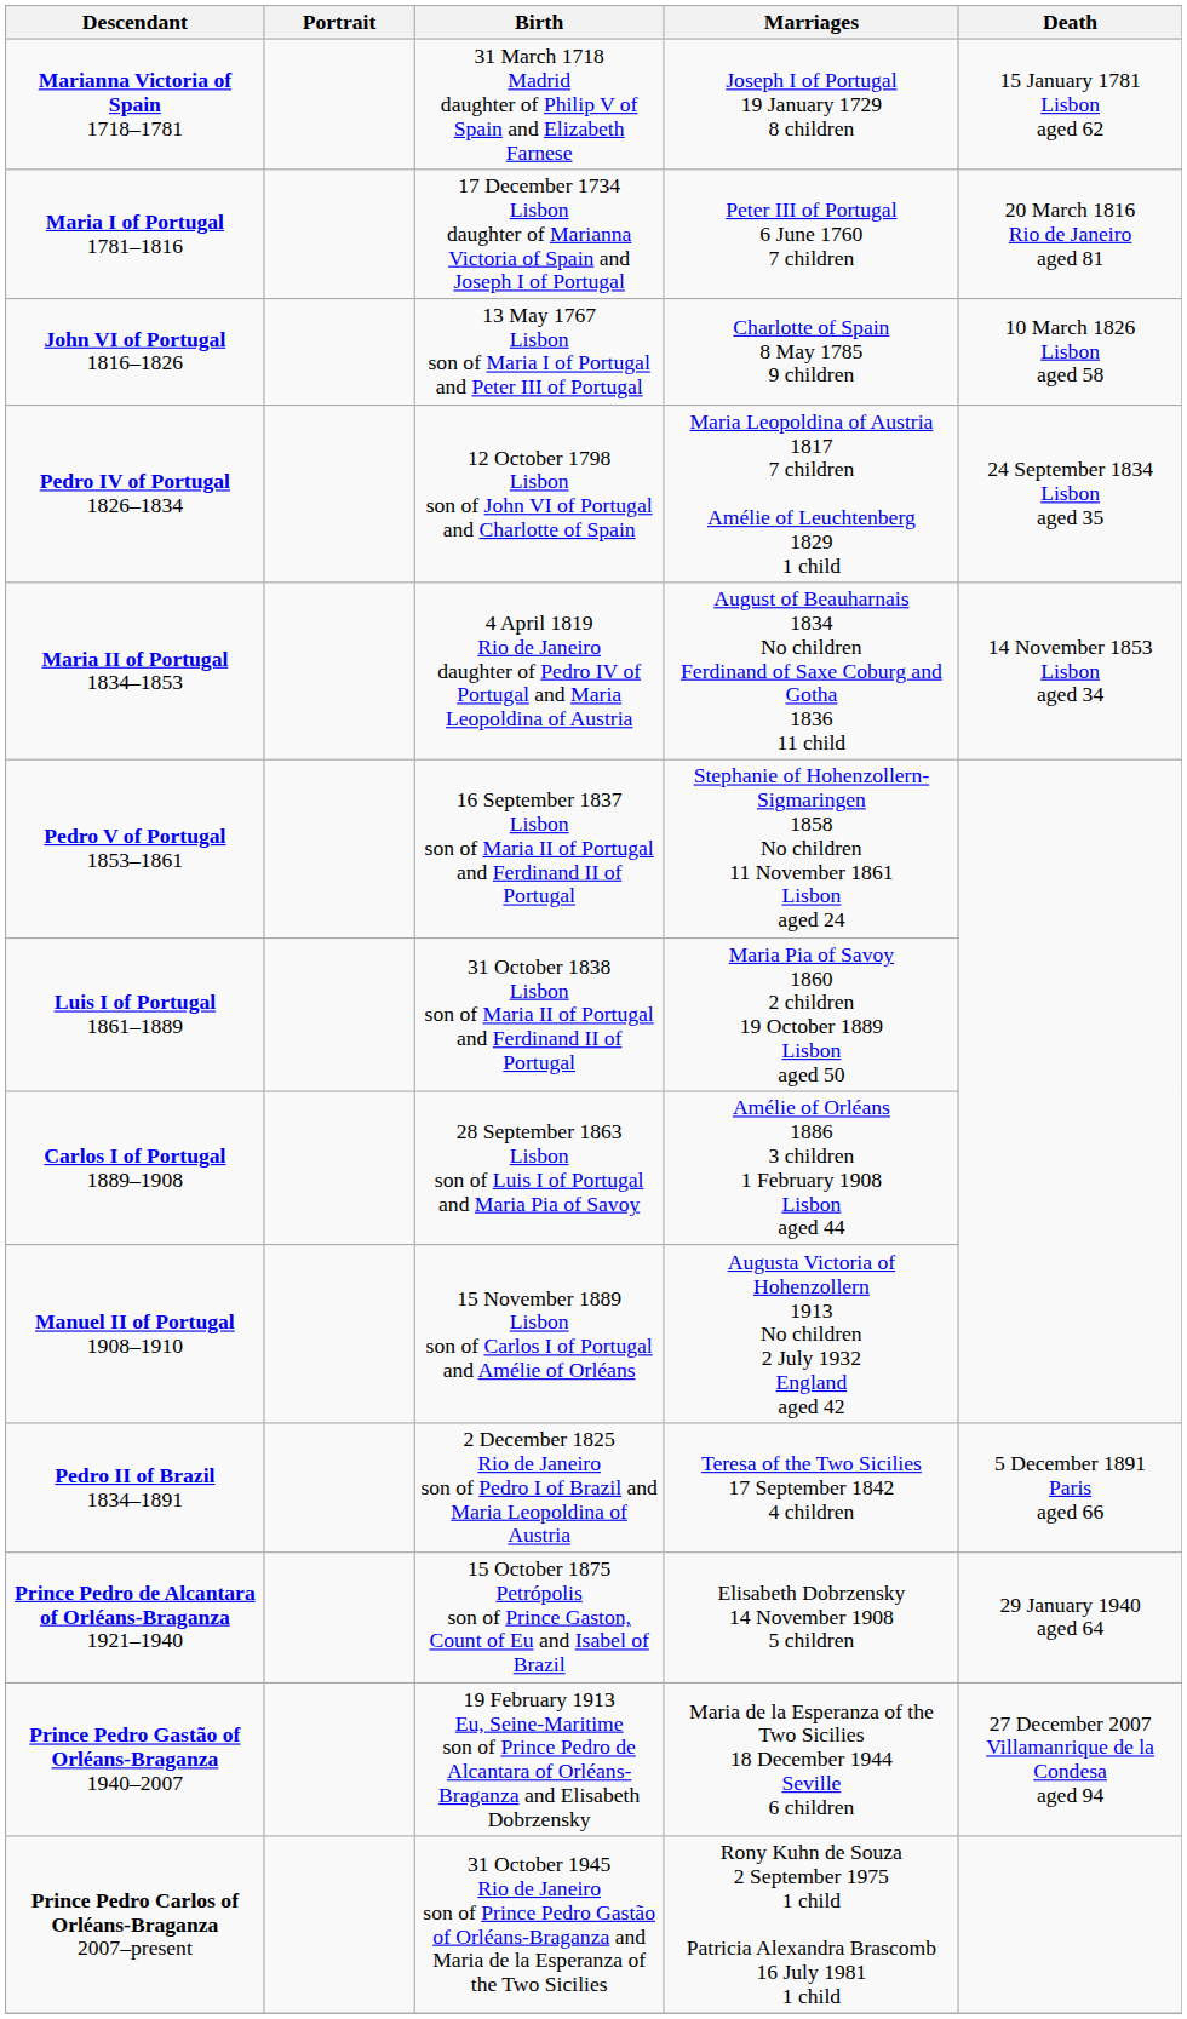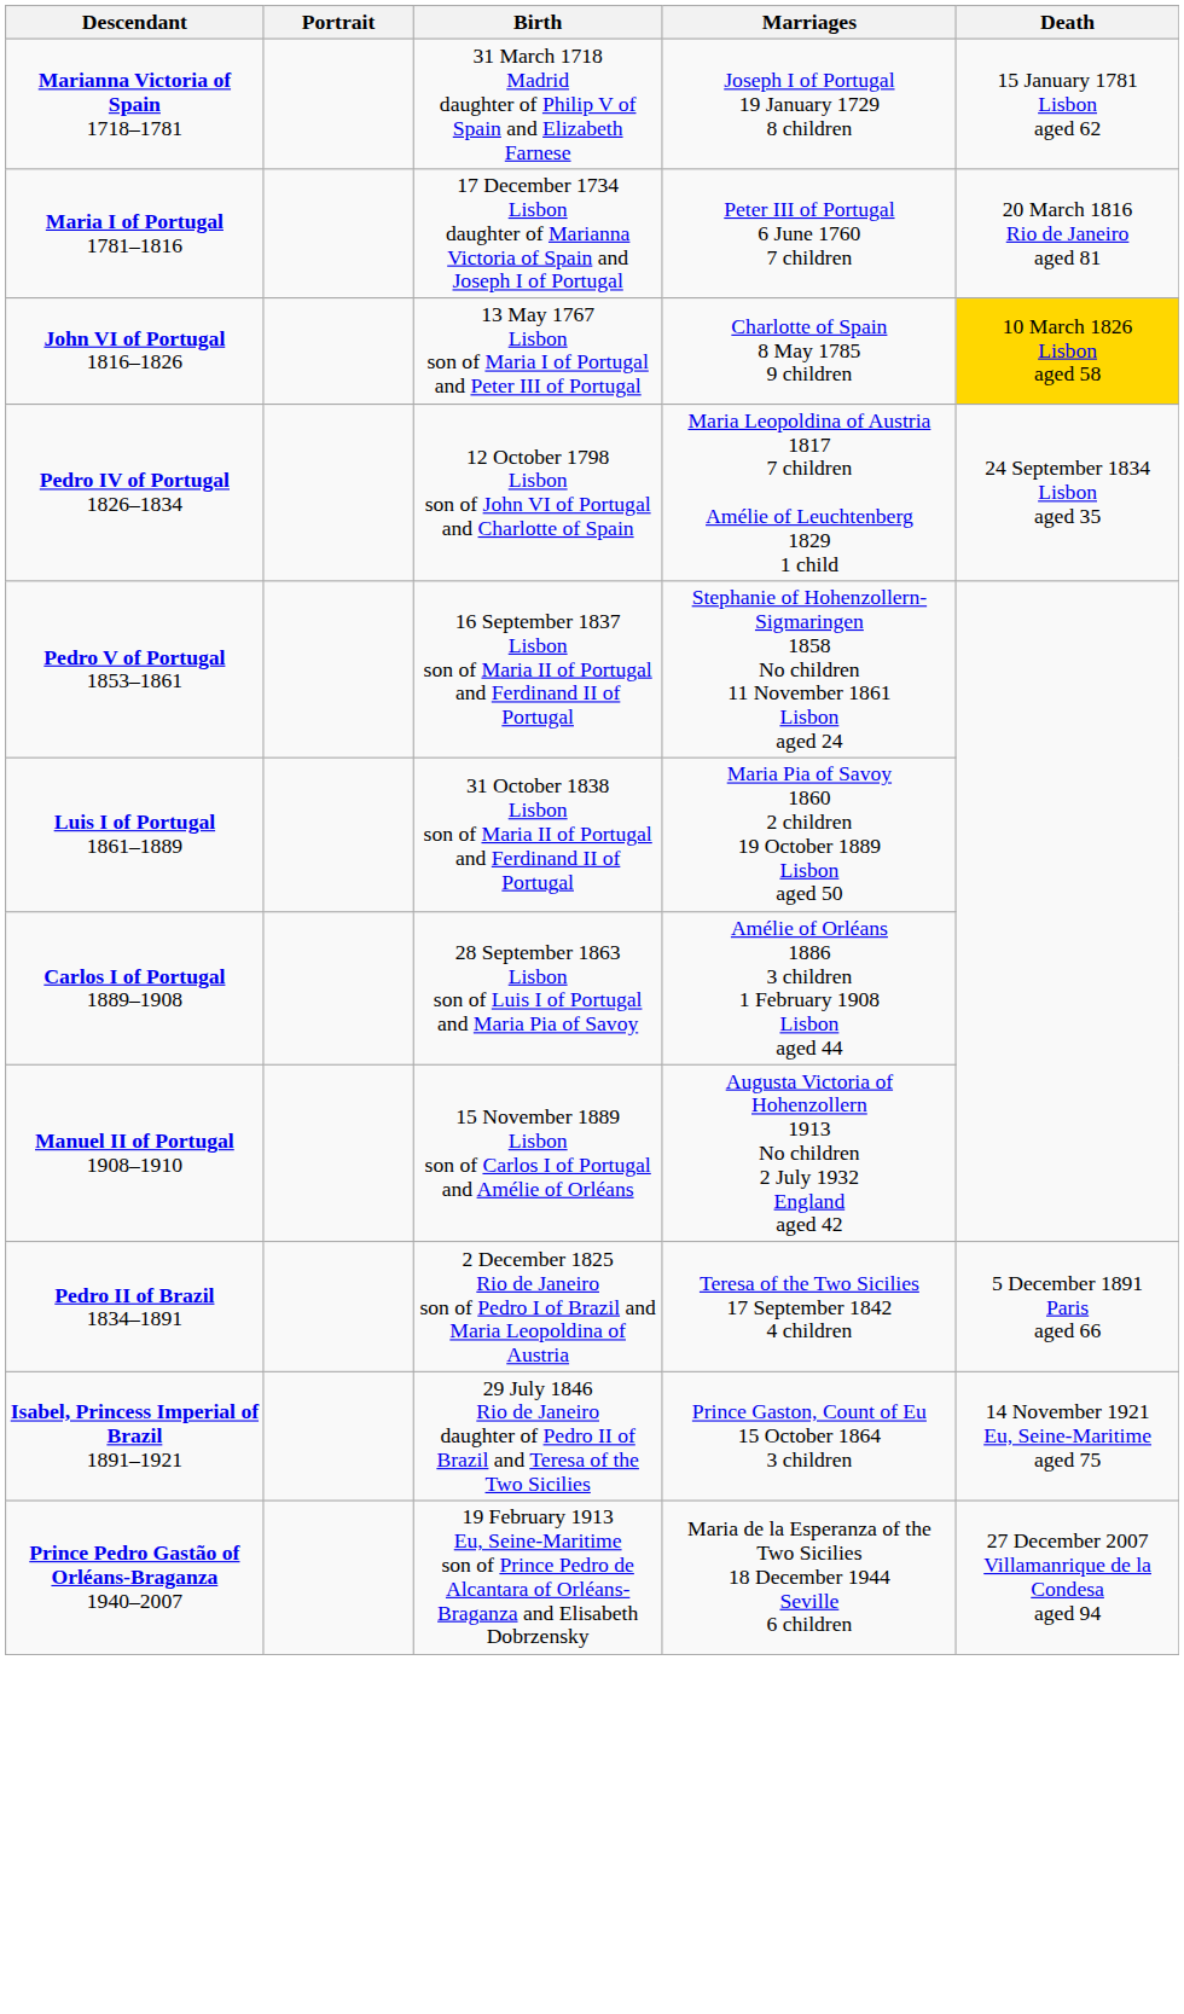 <table style="text-align:center; width:100%" class="wikitable">
 <tr>
 <th width=22%>Descendant</th>
 <th width=105px>Portrait</th>
 <th>Birth</th>
 <th width=25%>Marriages</th>
 <th width=19%>Death</th>
 </tr>
 <tr>
 <td><strong><a href='#'>Marianna Victoria of Spain</a></strong><br>1718–1781</td>
 <td></td>
 <td>31 March 1718<br><a href='#'>Madrid</a><br>daughter of <a href='#'>Philip V of Spain</a> and <a href='#'>Elizabeth Farnese</a></td>
 <td><a href='#'>Joseph I of Portugal</a><br>19 January 1729<br>8 children</td>
 <td>15 January 1781<br><a href='#'>Lisbon</a><br>aged 62</td>
 </tr>
 <tr>
 <td><strong><a href='#'>Maria I of Portugal</a></strong><br>1781–1816</td>
 <td></td>
 <td>17 December 1734<br><a href='#'>Lisbon</a><br>daughter of <a href='#'>Marianna Victoria of Spain</a> and <a href='#'>Joseph I of Portugal</a></td>
 <td><a href='#'>Peter III of Portugal</a><br>6 June 1760<br>7 children</td>
 <td>20 March 1816<br><a href='#'>Rio de Janeiro</a><br>aged 81</td>
 </tr>
 <tr>
 <td><strong><a href='#'>John VI of Portugal</a></strong><br>1816–1826</td>
 <td></td>
 <td>13 May 1767<br><a href='#'>Lisbon</a><br>son of <a href='#'>Maria I of Portugal</a> and <a href='#'>Peter III of Portugal</a></td>
 <td><a href='#'>Charlotte of Spain</a><br>8 May 1785<br>9 children</td>
-<td>10 March 1826<br><a href='#'>Lisbon</a><br>aged 58</td>
+<td style="background: gold;">10 March 1826<br><a href='#'>Lisbon</a><br>aged 58</td>
 </tr>
 <tr>
 <td><strong><a href='#'>Pedro IV of Portugal</a></strong><br>1826–1834</td>
 <td></td>
 <td>12 October 1798<br><a href='#'>Lisbon</a><br>son of <a href='#'>John VI of Portugal</a> and <a href='#'>Charlotte of Spain</a></td>
 <td><a href='#'>Maria Leopoldina of Austria</a><br>1817<br>7 children<br><br><a href='#'>Amélie of Leuchtenberg</a><br>1829<br>1 child</td>
 <td>24 September 1834<br><a href='#'>Lisbon</a><br>aged 35</td>
-</tr>
-<tr>
-<td><strong><a href='#'>Maria II of Portugal</a></strong><br>1834–1853</td>
-<td></td>
-<td>4 April 1819<br><a href='#'>Rio de Janeiro</a><br>daughter of <a href='#'>Pedro IV of Portugal</a> and <a href='#'>Maria Leopoldina of Austria</a></td>
-<td><a href='#'>August of Beauharnais</a><br>1834<br>No children<br><a href='#'>Ferdinand of Saxe Coburg and Gotha</a><br>1836<br>11 child</td>
-<td>14 November 1853<br><a href='#'>Lisbon</a><br>aged 34</td>
 </tr>
 <tr>
 <td><strong><a href='#'>Pedro V of Portugal</a></strong><br>1853–1861</td>
 <td></td>
 <td>16 September 1837<br><a href='#'>Lisbon</a><br>son of <a href='#'>Maria II of Portugal</a> and <a href='#'>Ferdinand II of Portugal</a></td>
 <td><a href='#'>Stephanie of Hohenzollern-Sigmaringen</a><br>1858<br>No children<br>11 November 1861<br><a href='#'>Lisbon</a><br>aged 24</td>
 </tr>
 <tr>
 <td><strong><a href='#'>Luis I of Portugal</a></strong><br>1861–1889</td>
 <td></td>
 <td>31 October 1838<br><a href='#'>Lisbon</a><br>son of <a href='#'>Maria II of Portugal</a> and <a href='#'>Ferdinand II of Portugal</a></td>
 <td><a href='#'>Maria Pia of Savoy</a><br>1860<br>2 children<br>19 October 1889<br><a href='#'>Lisbon</a><br>aged 50</td>
 </tr>
 <tr>
 <td><strong><a href='#'>Carlos I of Portugal</a></strong><br>1889–1908</td>
 <td></td>
 <td>28 September 1863<br><a href='#'>Lisbon</a><br>son of <a href='#'>Luis I of Portugal</a> and <a href='#'>Maria Pia of Savoy</a></td>
 <td><a href='#'>Amélie of Orléans</a><br>1886<br>3 children<br>1 February 1908<br><a href='#'>Lisbon</a><br>aged 44</td>
 </tr>
 <tr>
 <td><strong><a href='#'>Manuel II of Portugal</a></strong><br>1908–1910</td>
 <td></td>
 <td>15 November 1889<br><a href='#'>Lisbon</a><br>son of <a href='#'>Carlos I of Portugal</a> and <a href='#'>Amélie of Orléans</a></td>
 <td><a href='#'>Augusta Victoria of Hohenzollern</a><br>1913<br>No children<br>2 July 1932<br><a href='#'>England</a><br>aged 42</td>
 </tr>
 <tr>
 <td><strong><a href='#'>Pedro II of Brazil</a></strong><br>1834–1891</td>
 <td></td>
 <td>2 December 1825<br><a href='#'>Rio de Janeiro</a><br>son of <a href='#'>Pedro I of Brazil</a> and <a href='#'>Maria Leopoldina of Austria</a></td>
 <td><a href='#'>Teresa of the Two Sicilies</a><br>17 September 1842<br>4 children</td>
 <td>5 December 1891<br><a href='#'>Paris</a><br>aged 66</td>
 </tr>
 <tr>
-<td><strong><a href='#'>Prince Pedro de Alcantara of Orléans-Braganza</a></strong><br>1921–1940</td>
+<td><strong><a href='#'>Isabel, Princess Imperial of Brazil</a></strong><br>1891–1921</td>
 <td></td>
-<td>15 October 1875<br><a href='#'>Petrópolis</a><br>son of <a href='#'>Prince Gaston, Count of Eu</a> and <a href='#'>Isabel of Brazil</a></td>
-<td>Elisabeth Dobrzensky<br>14 November 1908<br>5 children</td>
-<td>29 January 1940<br>aged 64</td>
+<td>29 July 1846<br><a href='#'>Rio de Janeiro</a><br>daughter of <a href='#'>Pedro II of Brazil</a> and <a href='#'>Teresa of the Two Sicilies</a></td>
+<td><a href='#'>Prince Gaston, Count of Eu</a><br>15 October 1864<br>3 children</td>
+<td>14 November 1921<br><a href='#'>Eu, Seine-Maritime</a><br>aged 75</td>
 </tr>
 <tr>
 <td><strong><a href='#'>Prince Pedro Gastão of Orléans-Braganza</a></strong><br>1940–2007</td>
 <td></td>
 <td>19 February 1913<br><a href='#'>Eu, Seine-Maritime</a><br>son of <a href='#'>Prince Pedro de Alcantara of Orléans-Braganza</a> and Elisabeth Dobrzensky</td>
 <td>Maria de la Esperanza of the Two Sicilies<br>18 December 1944<br><a href='#'>Seville</a><br>6 children</td>
 <td>27 December 2007<br><a href='#'>Villamanrique de la Condesa</a><br>aged 94</td>
 </tr>
 <tr>
-<td><strong>Prince Pedro Carlos of Orléans-Braganza</strong><br>2007–present</td>
-<td></td>
-<td>31 October 1945<br><a href='#'>Rio de Janeiro</a><br>son of <a href='#'>Prince Pedro Gastão of Orléans-Braganza</a> and Maria de la Esperanza of the Two Sicilies</td>
-<td>Rony Kuhn de Souza<br>2 September 1975<br>1 child<br><br>Patricia Alexandra Brascomb<br>16 July 1981<br>1 child</td>
-<td></td>
-</tr>
-<tr>
 </tr>
 </table>
